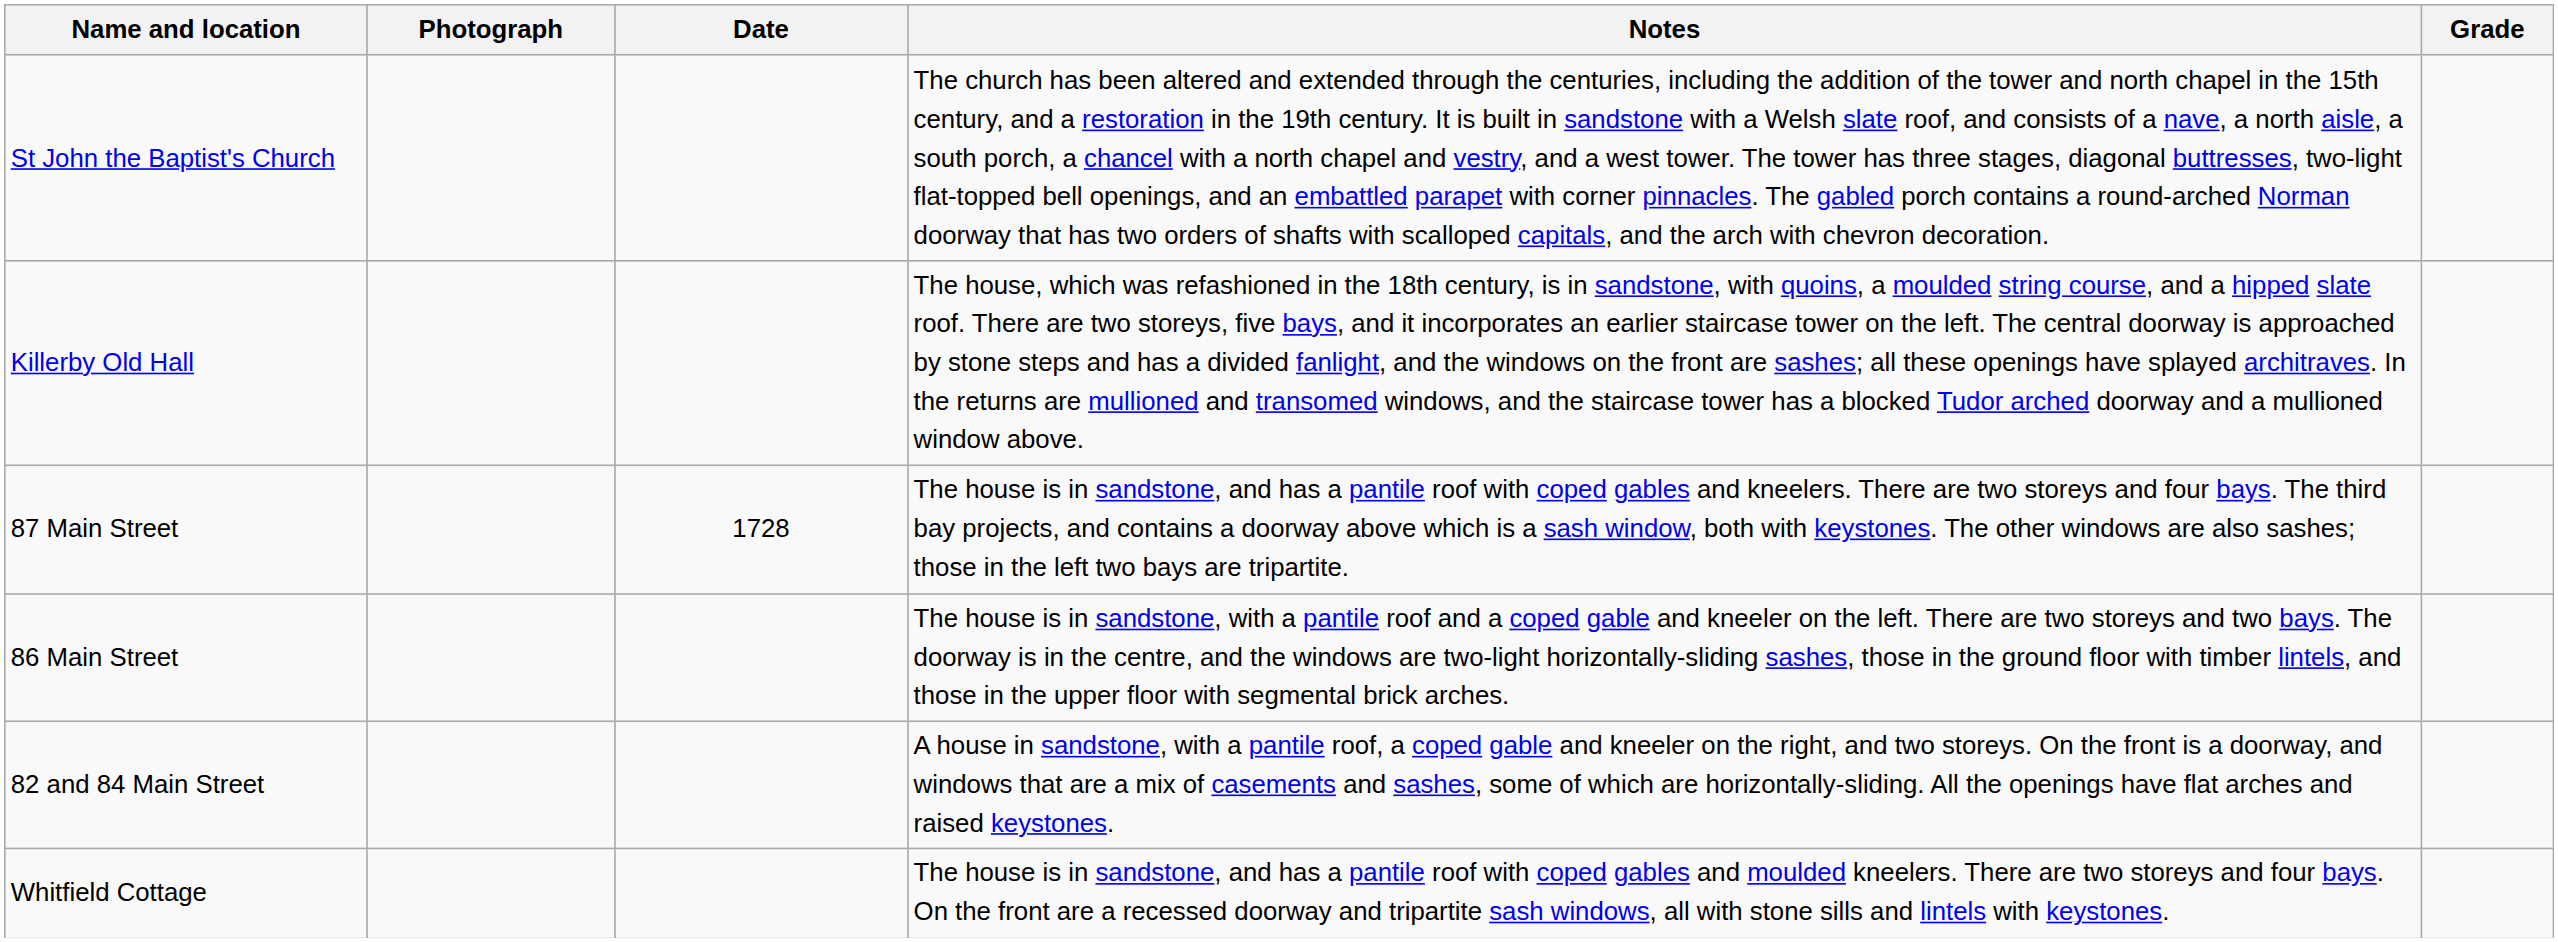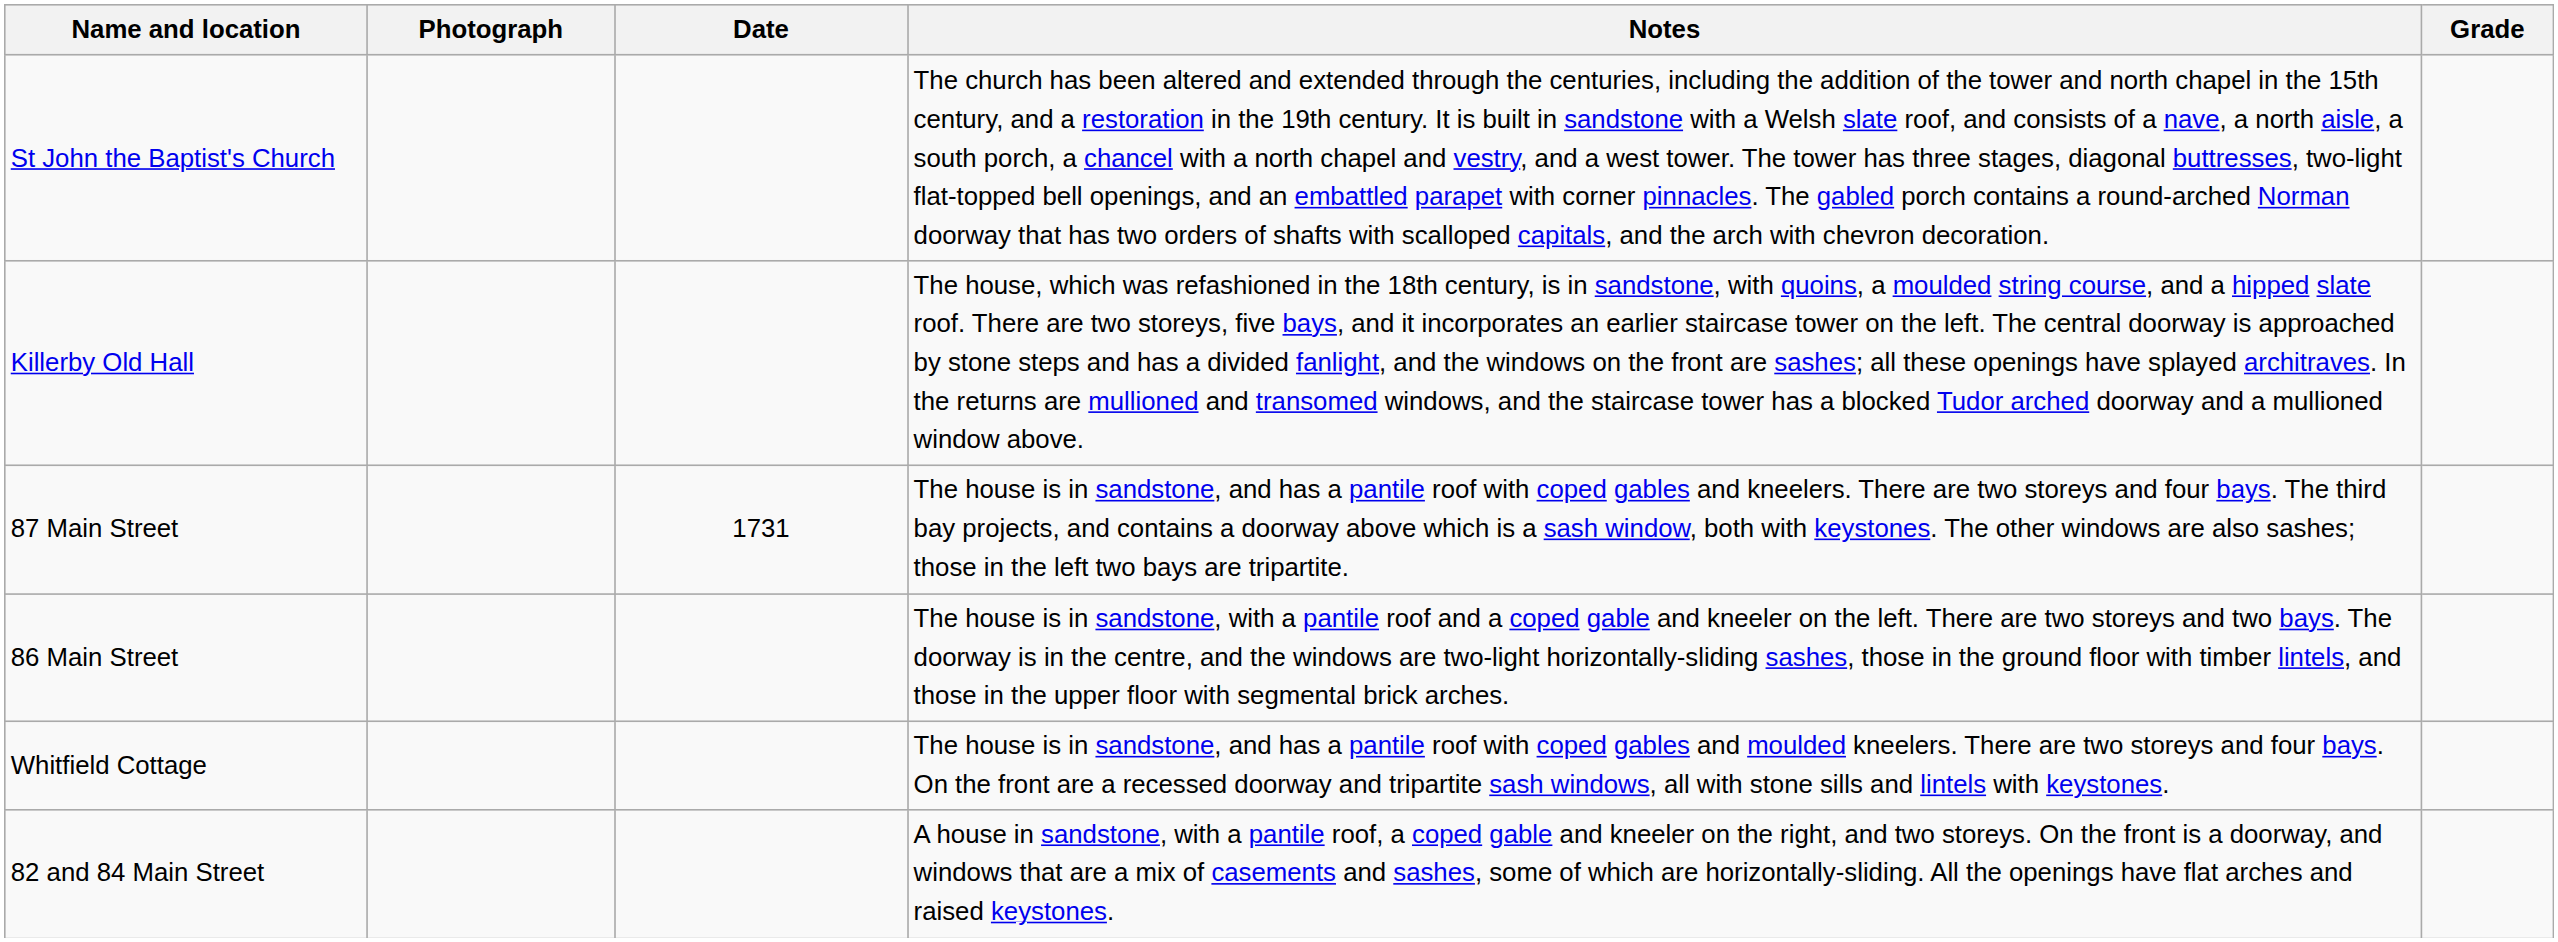 <table class="wikitable sortable plainrowheaders" style="width:100%; border:0px; text-align:left; line-height:150%">
 <tr>
 <th scope="col"  style="width:150px">Name and location</th>
 <th scope="col"  style="width:100px" class="unsortable">Photograph</th>
 <th scope="col"  style="width:120px">Date</th>
 <th scope="col"  style="width:650px" class="unsortable">Notes</th>
 <th scope="col"  style="width:50px">Grade</th>
 </tr>
 <tr>
 <td><a href='#'>St John the Baptist's Church</a><br><small></small></td>
 <td></td>
 <td align="center"></td>
 <td>The church has been altered and extended through the centuries, including the addition of the tower and north chapel in the 15th century, and a <a href='#'>restoration</a> in the 19th century.  It is built in <a href='#'>sandstone</a> with a Welsh <a href='#'>slate</a> roof, and consists of a <a href='#'>nave</a>, a north <a href='#'>aisle</a>, a south porch, a <a href='#'>chancel</a> with a north chapel and <a href='#'>vestry</a>, and a west tower.  The tower has three stages, diagonal <a href='#'>buttresses</a>, two-light flat-topped bell openings, and an <a href='#'>embattled</a> <a href='#'>parapet</a> with corner <a href='#'>pinnacles</a>.  The <a href='#'>gabled</a> porch contains a round-arched <a href='#'>Norman</a> doorway that has two orders of shafts with scalloped <a href='#'>capitals</a>, and the arch with chevron decoration.</td>
 <td align="center" ></td>
 </tr>
 <tr>
 <td><a href='#'>Killerby Old Hall</a><br><small></small></td>
 <td></td>
 <td align="center"></td>
 <td>The house, which was refashioned in the 18th century, is in <a href='#'>sandstone</a>, with <a href='#'>quoins</a>, a <a href='#'>moulded</a> <a href='#'>string course</a>, and a <a href='#'>hipped</a> <a href='#'>slate</a> roof.  There are two storeys, five <a href='#'>bays</a>, and it incorporates an earlier staircase tower on the left.  The central doorway is approached by stone steps and has a divided <a href='#'>fanlight</a>, and the windows on the front are <a href='#'>sashes</a>; all these openings have splayed <a href='#'>architraves</a>.  In the returns are <a href='#'>mullioned</a> and <a href='#'>transomed</a> windows, and the staircase tower has a blocked <a href='#'>Tudor arched</a> doorway and a mullioned window above.</td>
 <td align="center" ></td>
 </tr>
 <tr>
 <td>87 Main Street<br><small></small></td>
 <td></td>
-<td align="center">1728</td>
+<td align="center">1731</td>
 <td>The house is in <a href='#'>sandstone</a>, and has a <a href='#'>pantile</a> roof with <a href='#'>coped</a> <a href='#'>gables</a> and kneelers.  There are two storeys and four <a href='#'>bays</a>.  The third bay projects, and contains a doorway above which is a <a href='#'>sash window</a>, both with <a href='#'>keystones</a>.  The other windows are also sashes; those in the left two bays are tripartite.</td>
 <td align="center" ></td>
 </tr>
 <tr>
 <td>86 Main Street<br><small></small></td>
 <td></td>
 <td align="center"></td>
 <td>The house is in <a href='#'>sandstone</a>, with a <a href='#'>pantile</a> roof and a <a href='#'>coped</a> <a href='#'>gable</a> and kneeler on the left.  There are two storeys and two <a href='#'>bays</a>.  The doorway is in the centre, and the windows are two-light horizontally-sliding <a href='#'>sashes</a>, those in the ground floor with timber <a href='#'>lintels</a>, and those in the upper floor with segmental brick arches.</td>
 <td align="center" ></td>
 </tr>
 <tr>
+<td>Whitfield Cottage<br><small></small></td>
+<td></td>
+<td align="center"></td>
+<td>The house is in <a href='#'>sandstone</a>, and has a <a href='#'>pantile</a> roof with <a href='#'>coped</a> <a href='#'>gables</a> and <a href='#'>moulded</a> kneelers.  There are two storeys and four <a href='#'>bays</a>.  On the front are a recessed doorway and tripartite <a href='#'>sash windows</a>, all with stone sills and <a href='#'>lintels</a> with <a href='#'>keystones</a>.</td>
+<td align="center" ></td>
+</tr>
+<tr>
 <td>82 and 84 Main Street<br><small></small></td>
 <td></td>
 <td align="center"></td>
 <td>A house in <a href='#'>sandstone</a>, with a <a href='#'>pantile</a> roof, a <a href='#'>coped</a> <a href='#'>gable</a> and kneeler on the right, and two storeys.  On the front is a doorway, and windows that are a mix of <a href='#'>casements</a> and <a href='#'>sashes</a>, some of which are horizontally-sliding.  All the openings have flat arches and raised <a href='#'>keystones</a>.</td>
 <td align="center" ></td>
 </tr>
 <tr>
-<td>Whitfield Cottage<br><small></small></td>
-<td></td>
-<td align="center"></td>
-<td>The house is in <a href='#'>sandstone</a>, and has a <a href='#'>pantile</a> roof with <a href='#'>coped</a> <a href='#'>gables</a> and <a href='#'>moulded</a> kneelers.  There are two storeys and four <a href='#'>bays</a>.  On the front are a recessed doorway and tripartite <a href='#'>sash windows</a>, all with stone sills and <a href='#'>lintels</a> with <a href='#'>keystones</a>.</td>
-<td align="center" ></td>
-</tr>
-<tr>
 </tr>
 </table>
